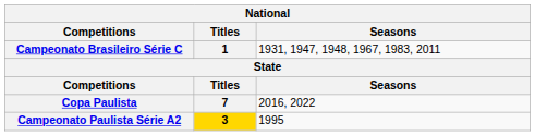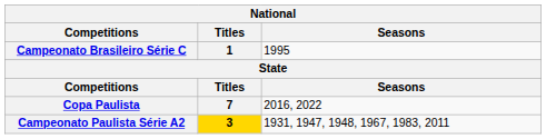 <table class="wikitable">
 <tr>
 <th colspan="3">National</th>
 </tr>
 <tr>
 <th style="width:260px">Competitions</th>
 <th style="width:80px">Titles</th>
 <th style="width:380px">Seasons</th>
 </tr>
 <tr>
 <th><a href='#'>Campeonato Brasileiro Série C</a></th>
 <th style="text-align:center"><strong>1</strong></th>
-<td align="left">1931, 1947, 1948, 1967, 1983, 2011</td>
+<td align="left">1995</td>
 </tr>
 <tr>
 <th colspan="3">State</th>
 </tr>
 <tr>
 <th style="width:260px">Competitions</th>
 <th style="width:80px">Titles</th>
 <th style="width:380px">Seasons</th>
 </tr>
 <tr>
 <th style="text-align:center"><a href='#'>Copa Paulista</a></th>
 <th style="text-align:center"><strong>7</strong></th>
 <td align="left">2016, 2022</td>
 </tr>
 <tr>
 <th style="text-align:center"><a href='#'>Campeonato Paulista Série A2</a></th>
 <td bgcolor="gold" style="text-align:center"><strong>3</strong></td>
-<td align="left">1995</td>
+<td align="left">1931, 1947, 1948, 1967, 1983, 2011</td>
 </tr>
 </table>
